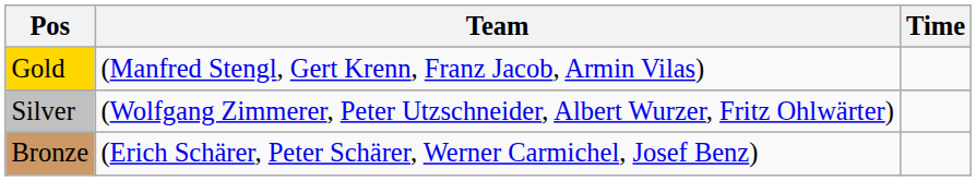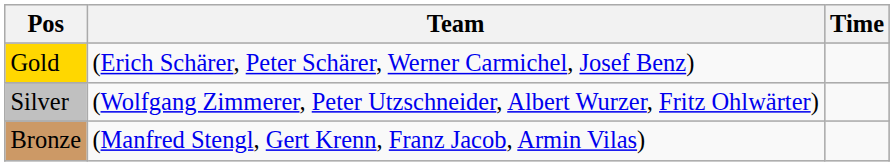 <table class="wikitable">
 <tr>
 <th>Pos</th>
 <th>Team</th>
 <th>Time</th>
 </tr>
 <tr>
 <td style="background:gold">Gold</td>
-<td> (<a href='#'>Manfred Stengl</a>, <a href='#'>Gert Krenn</a>, <a href='#'>Franz Jacob</a>, <a href='#'>Armin Vilas</a>)</td>
+<td> (<a href='#'>Erich Schärer</a>, <a href='#'>Peter Schärer</a>, <a href='#'>Werner Carmichel</a>, <a href='#'>Josef Benz</a>)</td>
 <td></td>
 </tr>
 <tr>
 <td style="background:silver">Silver</td>
 <td> (<a href='#'>Wolfgang Zimmerer</a>, <a href='#'>Peter Utzschneider</a>, <a href='#'>Albert Wurzer</a>, <a href='#'>Fritz Ohlwärter</a>)</td>
 <td></td>
 </tr>
 <tr>
 <td style="background:#cc9966">Bronze</td>
-<td> (<a href='#'>Erich Schärer</a>, <a href='#'>Peter Schärer</a>, <a href='#'>Werner Carmichel</a>, <a href='#'>Josef Benz</a>)</td>
+<td> (<a href='#'>Manfred Stengl</a>, <a href='#'>Gert Krenn</a>, <a href='#'>Franz Jacob</a>, <a href='#'>Armin Vilas</a>)</td>
 <td></td>
 </tr>
 </table>
